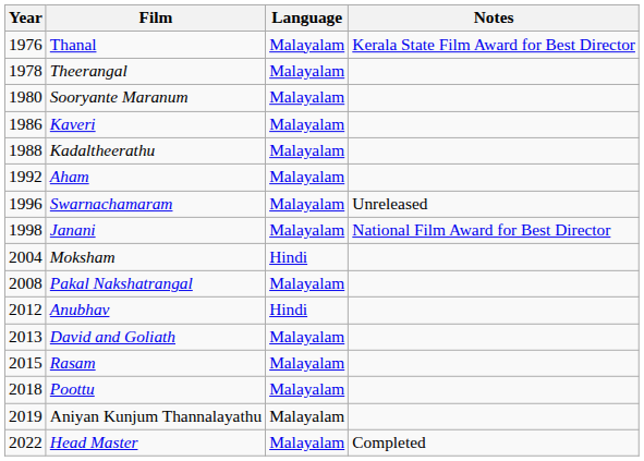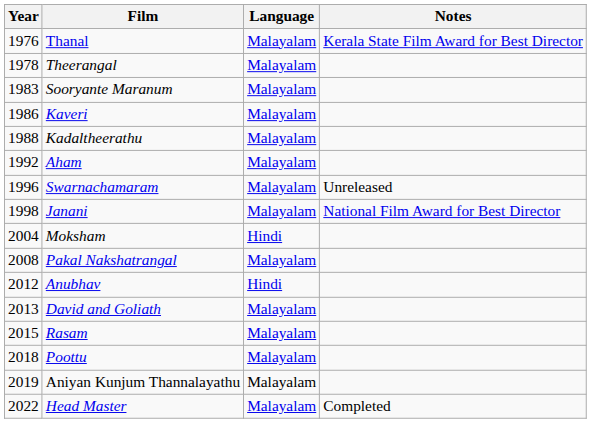 <table class="wikitable sortable collapsible">
 <tr>
 <th>Year</th>
 <th>Film</th>
 <th>Language</th>
 <th>Notes</th>
 </tr>
 <tr>
 <td>1976</td>
 <td><a href='#'>Thanal</a></td>
 <td><a href='#'>Malayalam</a></td>
 <td><a href='#'>Kerala State Film Award for Best Director</a></td>
 </tr>
 <tr>
 <td>1978</td>
 <td><em>Theerangal</em></td>
 <td><a href='#'>Malayalam</a></td>
 <td></td>
 </tr>
 <tr>
-<td>1980</td>
+<td>1983</td>
 <td><em>Sooryante Maranum</em></td>
 <td><a href='#'>Malayalam</a></td>
 <td></td>
 </tr>
 <tr>
 <td>1986</td>
 <td><em><a href='#'>Kaveri</a></em></td>
 <td><a href='#'>Malayalam</a></td>
 <td></td>
 </tr>
 <tr>
 <td>1988</td>
 <td><em>Kadaltheerathu</em></td>
 <td><a href='#'>Malayalam</a></td>
 <td></td>
 </tr>
 <tr>
 <td>1992</td>
 <td><em><a href='#'>Aham</a></em></td>
 <td><a href='#'>Malayalam</a></td>
 <td></td>
 </tr>
 <tr>
 <td>1996</td>
 <td><em><a href='#'>Swarnachamaram</a></em></td>
 <td><a href='#'>Malayalam</a></td>
 <td>Unreleased</td>
 </tr>
 <tr>
 <td>1998</td>
 <td><em><a href='#'>Janani</a></em></td>
 <td><a href='#'>Malayalam</a></td>
 <td><a href='#'>National Film Award for Best Director</a></td>
 </tr>
 <tr>
 <td>2004</td>
 <td><em>Moksham</em></td>
 <td><a href='#'>Hindi</a></td>
 <td></td>
 </tr>
 <tr>
 <td>2008</td>
 <td><em><a href='#'>Pakal Nakshatrangal</a></em></td>
 <td><a href='#'>Malayalam</a></td>
 <td></td>
 </tr>
 <tr>
 <td>2012</td>
 <td><em><a href='#'>Anubhav</a></em></td>
 <td><a href='#'>Hindi</a></td>
 <td></td>
 </tr>
 <tr>
 <td>2013</td>
 <td><em><a href='#'>David and Goliath</a></em></td>
 <td><a href='#'>Malayalam</a></td>
 <td></td>
 </tr>
 <tr>
 <td>2015</td>
 <td><em><a href='#'>Rasam</a></em></td>
 <td><a href='#'>Malayalam</a></td>
 <td></td>
 </tr>
 <tr>
 <td>2018</td>
 <td><em><a href='#'>Poottu</a></em></td>
 <td><a href='#'>Malayalam</a></td>
 <td></td>
 </tr>
 <tr>
 <td>2019</td>
 <td>Aniyan Kunjum Thannalayathu</td>
 <td>Malayalam</td>
 <td></td>
 </tr>
 <tr>
 <td>2022</td>
 <td><em><a href='#'>Head Master</a></em></td>
 <td><a href='#'>Malayalam</a></td>
 <td>Completed</td>
 </tr>
 </table>
